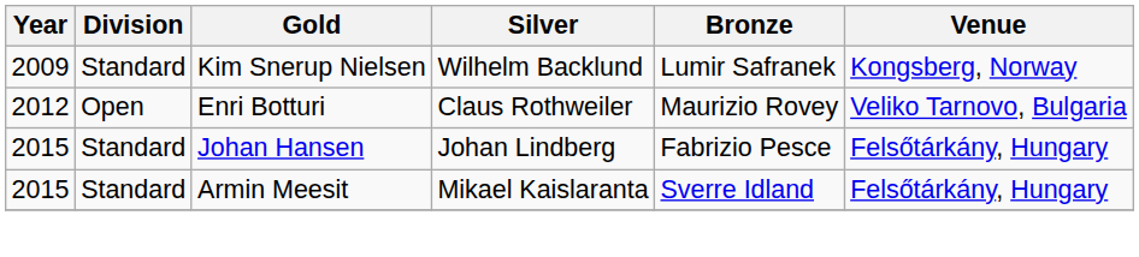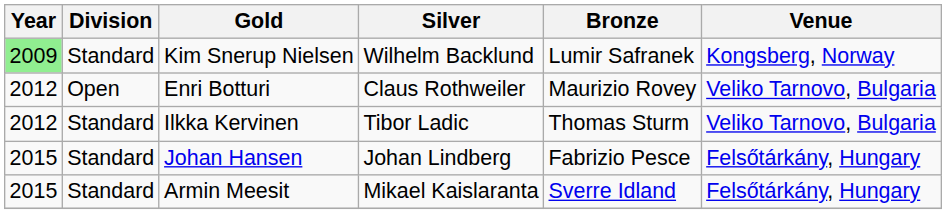 <table class="wikitable sortable" style="text-align: left;">
 <tr>
 <th>Year</th>
 <th>Division</th>
 <th> Gold</th>
 <th> Silver</th>
 <th> Bronze</th>
 <th>Venue</th>
 </tr>
 <tr>
-<td>2009</td>
+<td style="background: lightgreen;">2009</td>
 <td>Standard</td>
 <td> Kim Snerup Nielsen</td>
 <td> Wilhelm Backlund</td>
 <td> Lumir Safranek</td>
 <td><a href='#'>Kongsberg</a>, <a href='#'>Norway</a></td>
 </tr>
 <tr>
 <td>2012</td>
 <td>Open</td>
 <td> Enri Botturi</td>
 <td> Claus Rothweiler</td>
 <td> Maurizio Rovey</td>
+<td><a href='#'>Veliko Tarnovo</a>, <a href='#'>Bulgaria</a></td>
+</tr>
+<tr>
+<td>2012</td>
+<td>Standard</td>
+<td> Ilkka Kervinen</td>
+<td> Tibor Ladic</td>
+<td> Thomas Sturm</td>
 <td><a href='#'>Veliko Tarnovo</a>, <a href='#'>Bulgaria</a></td>
 </tr>
 <tr>
 <td>2015</td>
 <td>Standard</td>
 <td> <a href='#'>Johan Hansen</a></td>
 <td> Johan Lindberg</td>
 <td> Fabrizio Pesce</td>
 <td><a href='#'>Felsőtárkány</a>, <a href='#'>Hungary</a></td>
 </tr>
 <tr>
 <td>2015</td>
 <td>Standard</td>
 <td> Armin Meesit</td>
 <td> Mikael Kaislaranta</td>
 <td> <a href='#'>Sverre Idland</a></td>
 <td><a href='#'>Felsőtárkány</a>, <a href='#'>Hungary</a></td>
 </tr>
 <tr>
 </tr>
 </table>
